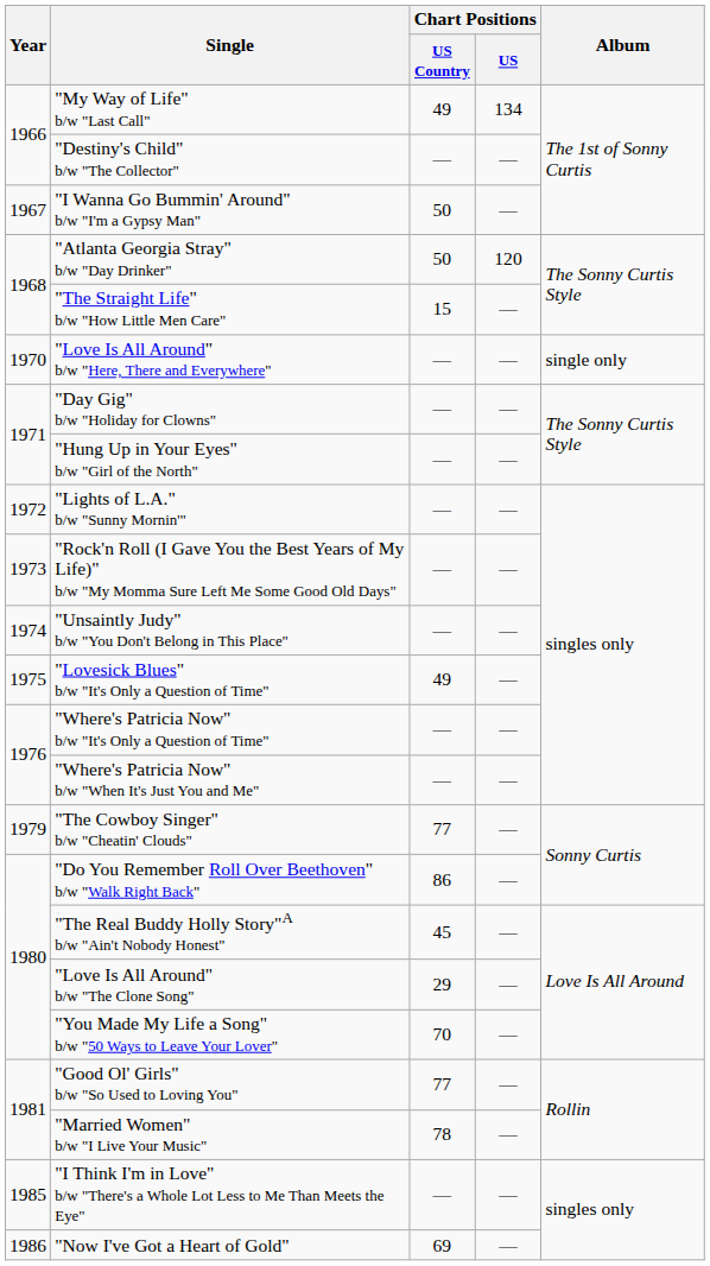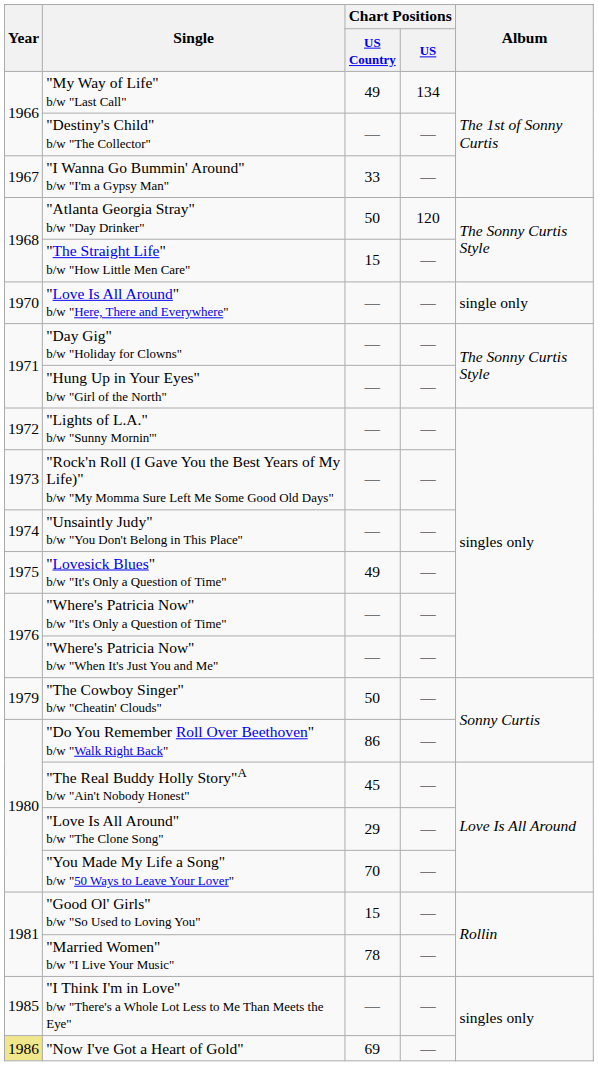 <table class="wikitable">
 <tr>
 <th rowspan="2">Year</th>
 <th rowspan="2">Single</th>
 <th colspan="2">Chart Positions</th>
 <th rowspan="2">Album</th>
 </tr>
 <tr>
 <th width="50"><small><a href='#'>US Country</a></small></th>
 <th width="50"><small><a href='#'>US</a></small></th>
 </tr>
 <tr 1964>
 <td rowspan="2">1966</td>
 <td>"My Way of Life"<br><small>b/w "Last Call"</small></td>
 <td align="center">49</td>
 <td align="center">134</td>
 <td rowspan="3"><em>The 1st of Sonny Curtis</em></td>
 </tr>
 <tr>
 <td>"Destiny's Child"<br><small>b/w "The Collector"</small></td>
 <td align="center">—</td>
 <td align="center">—</td>
 </tr>
 <tr>
 <td>1967</td>
 <td>"I Wanna Go Bummin' Around"<br><small>b/w "I'm a Gypsy Man"</small></td>
-<td align="center">50</td>
+<td align="center">33</td>
 <td align="center">—</td>
 </tr>
 <tr>
 <td rowspan="2">1968</td>
 <td>"Atlanta Georgia Stray"<br><small>b/w "Day Drinker"</small></td>
 <td align="center">50</td>
 <td align="center">120</td>
 <td rowspan="2"><em>The Sonny Curtis Style</em></td>
 </tr>
 <tr>
 <td>"<a href='#'>The Straight Life</a>"<br><small>b/w "How Little Men Care"</small></td>
 <td align="center">15</td>
 <td align="center">—</td>
 </tr>
 <tr>
 <td>1970</td>
 <td>"<a href='#'>Love Is All Around</a>"<br><small>b/w "<a href='#'>Here, There and Everywhere</a>"</small></td>
 <td align="center">—</td>
 <td align="center">—</td>
 <td rowspan="1">single only</td>
 </tr>
 <tr>
 <td rowspan="2">1971</td>
 <td>"Day Gig"<br><small>b/w "Holiday for Clowns"</small></td>
 <td align="center">—</td>
 <td align="center">—</td>
 <td rowspan="2"><em>The Sonny Curtis Style</em></td>
 </tr>
 <tr>
 <td>"Hung Up in Your Eyes"<br><small>b/w "Girl of the North"</small></td>
 <td align="center">—</td>
 <td align="center">—</td>
 </tr>
 <tr>
 <td>1972</td>
 <td>"Lights of L.A."<br><small>b/w "Sunny Mornin'"</small></td>
 <td align="center">—</td>
 <td align="center">—</td>
 <td rowspan="6">singles only</td>
 </tr>
 <tr>
 <td>1973</td>
 <td>"Rock'n Roll (I Gave You the Best Years of My Life)"<br><small>b/w "My Momma Sure Left Me Some Good Old Days"</small></td>
 <td align="center">—</td>
 <td align="center">—</td>
 </tr>
 <tr>
 <td>1974</td>
 <td>"Unsaintly Judy"<br><small>b/w "You Don't Belong in This Place"</small></td>
 <td align="center">—</td>
 <td align="center">—</td>
 </tr>
 <tr>
 <td>1975</td>
 <td>"<a href='#'>Lovesick Blues</a>"<br><small>b/w "It's Only a Question of Time"</small></td>
 <td align="center">49</td>
 <td align="center">—</td>
 </tr>
 <tr>
 <td rowspan="2">1976</td>
 <td>"Where's Patricia Now"<br><small>b/w "It's Only a Question of Time"</small></td>
 <td align="center">—</td>
 <td align="center">—</td>
 </tr>
 <tr>
 <td>"Where's Patricia Now"<br><small>b/w "When It's Just You and Me"</small></td>
 <td align="center">—</td>
 <td align="center">—</td>
 </tr>
 <tr>
 <td>1979</td>
 <td>"The Cowboy Singer"<br><small>b/w "Cheatin' Clouds"</small></td>
-<td align="center">77</td>
+<td align="center">50</td>
 <td align="center">—</td>
 <td rowspan="2"><em>Sonny Curtis</em></td>
 </tr>
 <tr>
 <td rowspan="4">1980</td>
 <td>"Do You Remember <a href='#'>Roll Over Beethoven</a>"<br><small>b/w "<a href='#'>Walk Right Back</a>"</small></td>
 <td align="center">86</td>
 <td align="center">—</td>
 </tr>
 <tr>
 <td>"The Real Buddy Holly Story"<sup>A</sup><br><small>b/w "Ain't Nobody Honest"</small></td>
 <td align="center">45</td>
 <td align="center">—</td>
 <td rowspan="3"><em>Love Is All Around</em></td>
 </tr>
 <tr>
 <td>"Love Is All Around"<br><small>b/w "The Clone Song"</small></td>
 <td align="center">29</td>
 <td align="center">—</td>
 </tr>
 <tr>
 <td>"You Made My Life a Song"<br><small>b/w "<a href='#'>50 Ways to Leave Your Lover</a>"</small></td>
 <td align="center">70</td>
 <td align="center">—</td>
 </tr>
 <tr>
 <td rowspan="2">1981</td>
 <td>"Good Ol' Girls"<br><small>b/w "So Used to Loving You"</small></td>
-<td align="center">77</td>
+<td align="center">15</td>
 <td align="center">—</td>
 <td rowspan="2"><em>Rollin<strong></td>
 </tr>
 <tr>
 <td>"Married Women"<br><small>b/w "I Live Your Music"</small></td>
 <td align="center">78</td>
 <td align="center">—</td>
 </tr>
 <tr>
 <td>1985</td>
 <td>"I Think I'm in Love"<br><small>b/w "There's a Whole Lot Less to Me Than Meets the Eye"</small></td>
 <td align="center">—</td>
 <td align="center">—</td>
 <td rowspan="2">singles only</td>
 </tr>
 <tr>
-<td>1986</td>
+<td style="background: khaki;">1986</td>
 <td>"Now I've Got a Heart of Gold"</td>
 <td align="center">69</td>
 <td align="center">—</td>
 </tr>
 </table>
